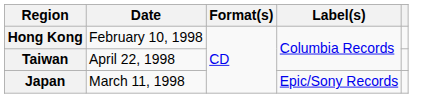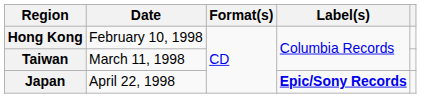 <table class="wikitable sortable plainrowheaders">
 <tr>
 <th scope="col">Region</th>
 <th scope="col">Date</th>
 <th scope="col">Format(s)</th>
 <th scope="col">Label(s)</th>
 <th scope="col"></th>
 </tr>
 <tr>
 <th scope="row">Hong Kong</th>
 <td>February 10, 1998</td>
 <td rowspan="3"><a href='#'>CD</a></td>
 <td rowspan="2"><a href='#'>Columbia Records</a></td>
 <td align="center"></td>
 </tr>
 <tr>
 <th scope="row">Taiwan</th>
-<td>April 22, 1998</td>
+<td>March 11, 1998</td>
 <td align="center"></td>
 </tr>
 <tr>
 <th scope="row">Japan</th>
-<td>March 11, 1998</td>
-<td><a href='#'>Epic/Sony Records</a></td>
+<td>April 22, 1998</td>
+<td><strong><a href='#'>Epic/Sony Records</a></strong></td>
 <td align="center"></td>
 </tr>
 </table>
